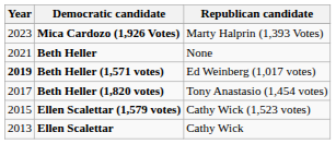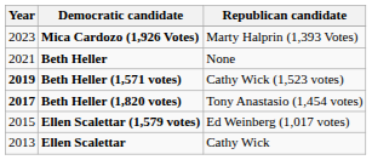 <table class="wikitable">
 <tr>
 <th>Year</th>
 <th>Democratic candidate</th>
 <th>Republican candidate</th>
 </tr>
 <tr>
 </tr>
 <tr 2023>
 <td>2023</td>
 <td><strong>Mica Cardozo (1,926 Votes)</strong></td>
 <td>Marty Halprin (1,393 Votes)</td>
 </tr>
 <tr>
 <td>2021</td>
 <td><strong>Beth Heller</strong></td>
 <td>None</td>
 </tr>
 <tr>
 <td><strong>2019</strong></td>
 <td><strong>Beth Heller (1,571 votes)</strong></td>
-<td>Ed Weinberg (1,017 votes)</td>
+<td>Cathy Wick (1,523 votes)</td>
 </tr>
 <tr>
-<td>2017</td>
+<td><strong>2017</strong></td>
 <td><strong>Beth Heller (1,820 votes)</strong></td>
 <td>Tony Anastasio (1,454 votes)</td>
 </tr>
 <tr>
 <td>2015</td>
 <td><strong>Ellen Scalettar (1,579 votes)</strong></td>
-<td>Cathy Wick (1,523 votes)</td>
+<td>Ed Weinberg (1,017 votes)</td>
 </tr>
 <tr>
 <td>2013</td>
 <td><strong>Ellen Scalettar</strong></td>
 <td>Cathy Wick</td>
 </tr>
 </table>
